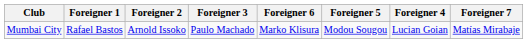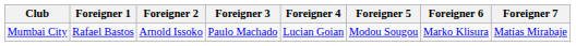 <table class="wikitable" style="font-size:90%;">
 <tr>
 <th>Club</th>
 <th>Foreigner 1</th>
 <th>Foreigner 2</th>
 <th>Foreigner 3</th>
+<th>Foreigner 4</th>
+<th>Foreigner 5</th>
 <th>Foreigner 6</th>
-<th>Foreigner 5</th>
-<th>Foreigner 4</th>
 <th>Foreigner 7</th>
 </tr>
 <tr>
 <td><a href='#'>Mumbai City</a></td>
 <td> <a href='#'>Rafael Bastos</a></td>
 <td> <a href='#'>Arnold Issoko</a></td>
 <td> <a href='#'>Paulo Machado</a></td>
+<td> <a href='#'>Lucian Goian</a></td>
+<td> <a href='#'>Modou Sougou</a></td>
 <td> <a href='#'>Marko Klisura</a></td>
-<td> <a href='#'>Modou Sougou</a></td>
-<td> <a href='#'>Lucian Goian</a></td>
 <td> <a href='#'>Matías Mirabaje</a></td>
 </tr>
 </table>
